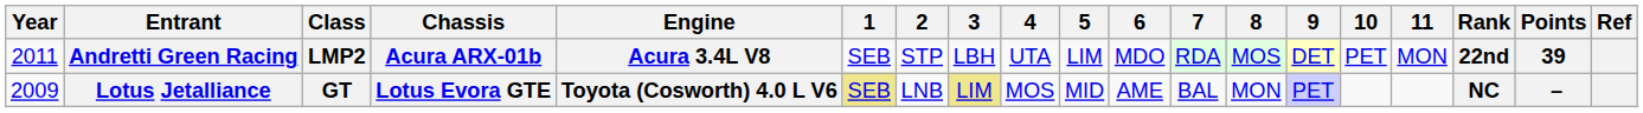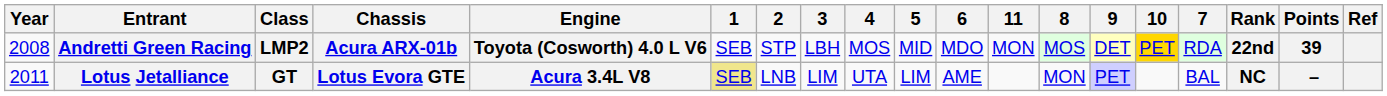 <table class="wikitable" style="text-align:center; font-size:85%">
 <tr>
 <th>Year</th>
 <th>Entrant</th>
 <th>Class</th>
 <th>Chassis</th>
 <th>Engine</th>
 <th>1</th>
 <th>2</th>
 <th>3</th>
 <th>4</th>
 <th>5</th>
 <th>6</th>
-<th>7</th>
+<th>11</th>
 <th>8</th>
 <th>9</th>
 <th>10</th>
-<th>11</th>
+<th>7</th>
 <th>Rank</th>
 <th>Points</th>
 <th>Ref</th>
 </tr>
 <tr>
-<td><a href='#'>2011</a></td>
+<td><a href='#'>2008</a></td>
 <th nowrap><a href='#'>Andretti Green Racing</a></th>
 <th>LMP2</th>
 <th nowrap><a href='#'>Acura ARX-01b</a></th>
-<th nowrap><a href='#'>Acura</a> 3.4L V8</th>
+<th nowrap>Toyota (Cosworth) 4.0 L V6</th>
 <td><a href='#'>SEB</a></td>
 <td><a href='#'>STP</a></td>
 <td><a href='#'>LBH</a></td>
-<td><a href='#'>UTA</a></td>
-<td><a href='#'>LIM</a></td>
+<td><a href='#'>MOS</a></td>
+<td><a href='#'>MID</a></td>
 <td><a href='#'>MDO</a></td>
-<td style="background:#DFFFDF;"><a href='#'>RDA</a><br></td>
+<td><a href='#'>MON</a></td>
 <td style="background:#DFFFDF;"><a href='#'>MOS</a><br></td>
 <td style="background:#FFFFBF;"><a href='#'>DET</a><br></td>
-<td><a href='#'>PET</a></td>
-<td><a href='#'>MON</a></td>
+<td style="background: gold;"><a href='#'>PET</a></td>
+<td style="background:#DFFFDF;"><a href='#'>RDA</a><br></td>
 <th>22nd</th>
 <th>39</th>
 <th></th>
 </tr>
 <tr>
-<td><a href='#'>2009</a></td>
+<td><a href='#'>2011</a></td>
 <th nowrap><a href='#'>Lotus</a> <a href='#'>Jetalliance</a></th>
 <th>GT</th>
 <th nowrap><a href='#'>Lotus Evora</a> GTE</th>
-<th nowrap>Toyota (Cosworth) 4.0 L V6</th>
+<th nowrap><a href='#'>Acura</a> 3.4L V8</th>
 <td style="background: khaki;"><a href='#'>SEB</a></td>
 <td><a href='#'>LNB</a></td>
-<td style="background: khaki;"><a href='#'>LIM</a></td>
-<td><a href='#'>MOS</a></td>
-<td><a href='#'>MID</a></td>
+<td><a href='#'>LIM</a></td>
+<td><a href='#'>UTA</a></td>
+<td><a href='#'>LIM</a></td>
 <td><a href='#'>AME</a></td>
-<td><a href='#'>BAL</a></td>
+<td></td>
 <td><a href='#'>MON</a></td>
 <td style="background-color:#cfcfff"><a href='#'>PET</a><br></td>
 <td></td>
-<td></td>
+<td><a href='#'>BAL</a></td>
 <th>NC</th>
 <th> –</th>
 <th></th>
 </tr>
 </table>
